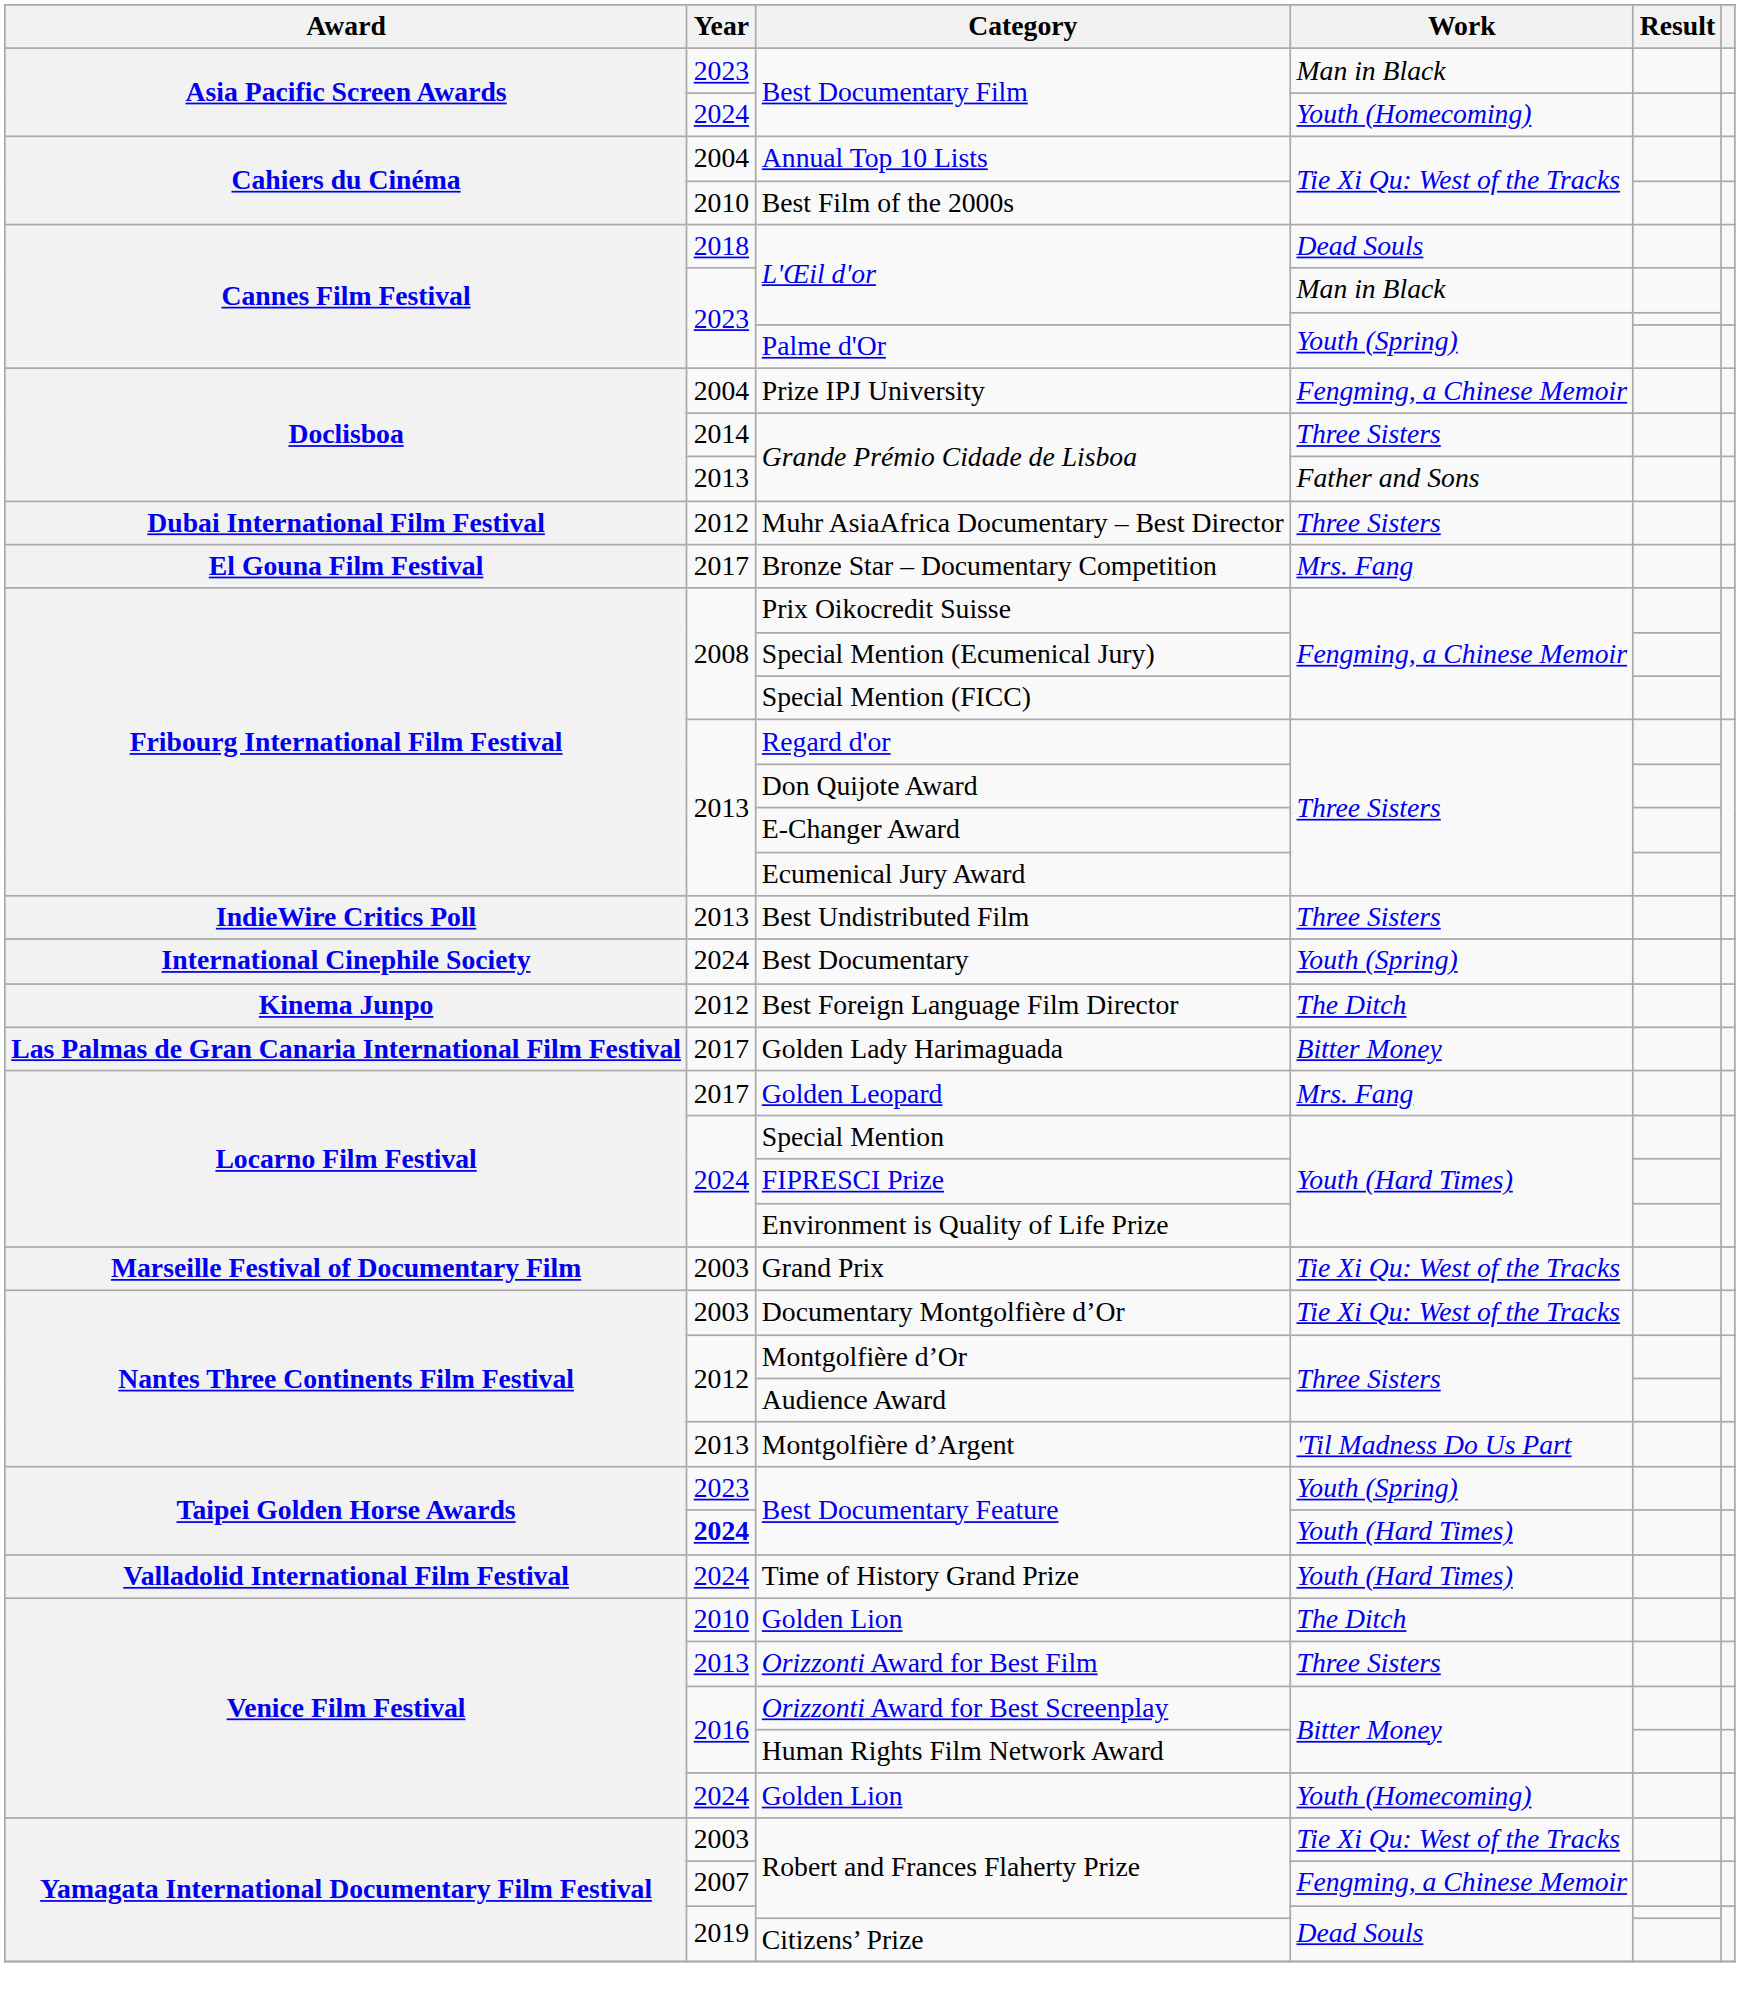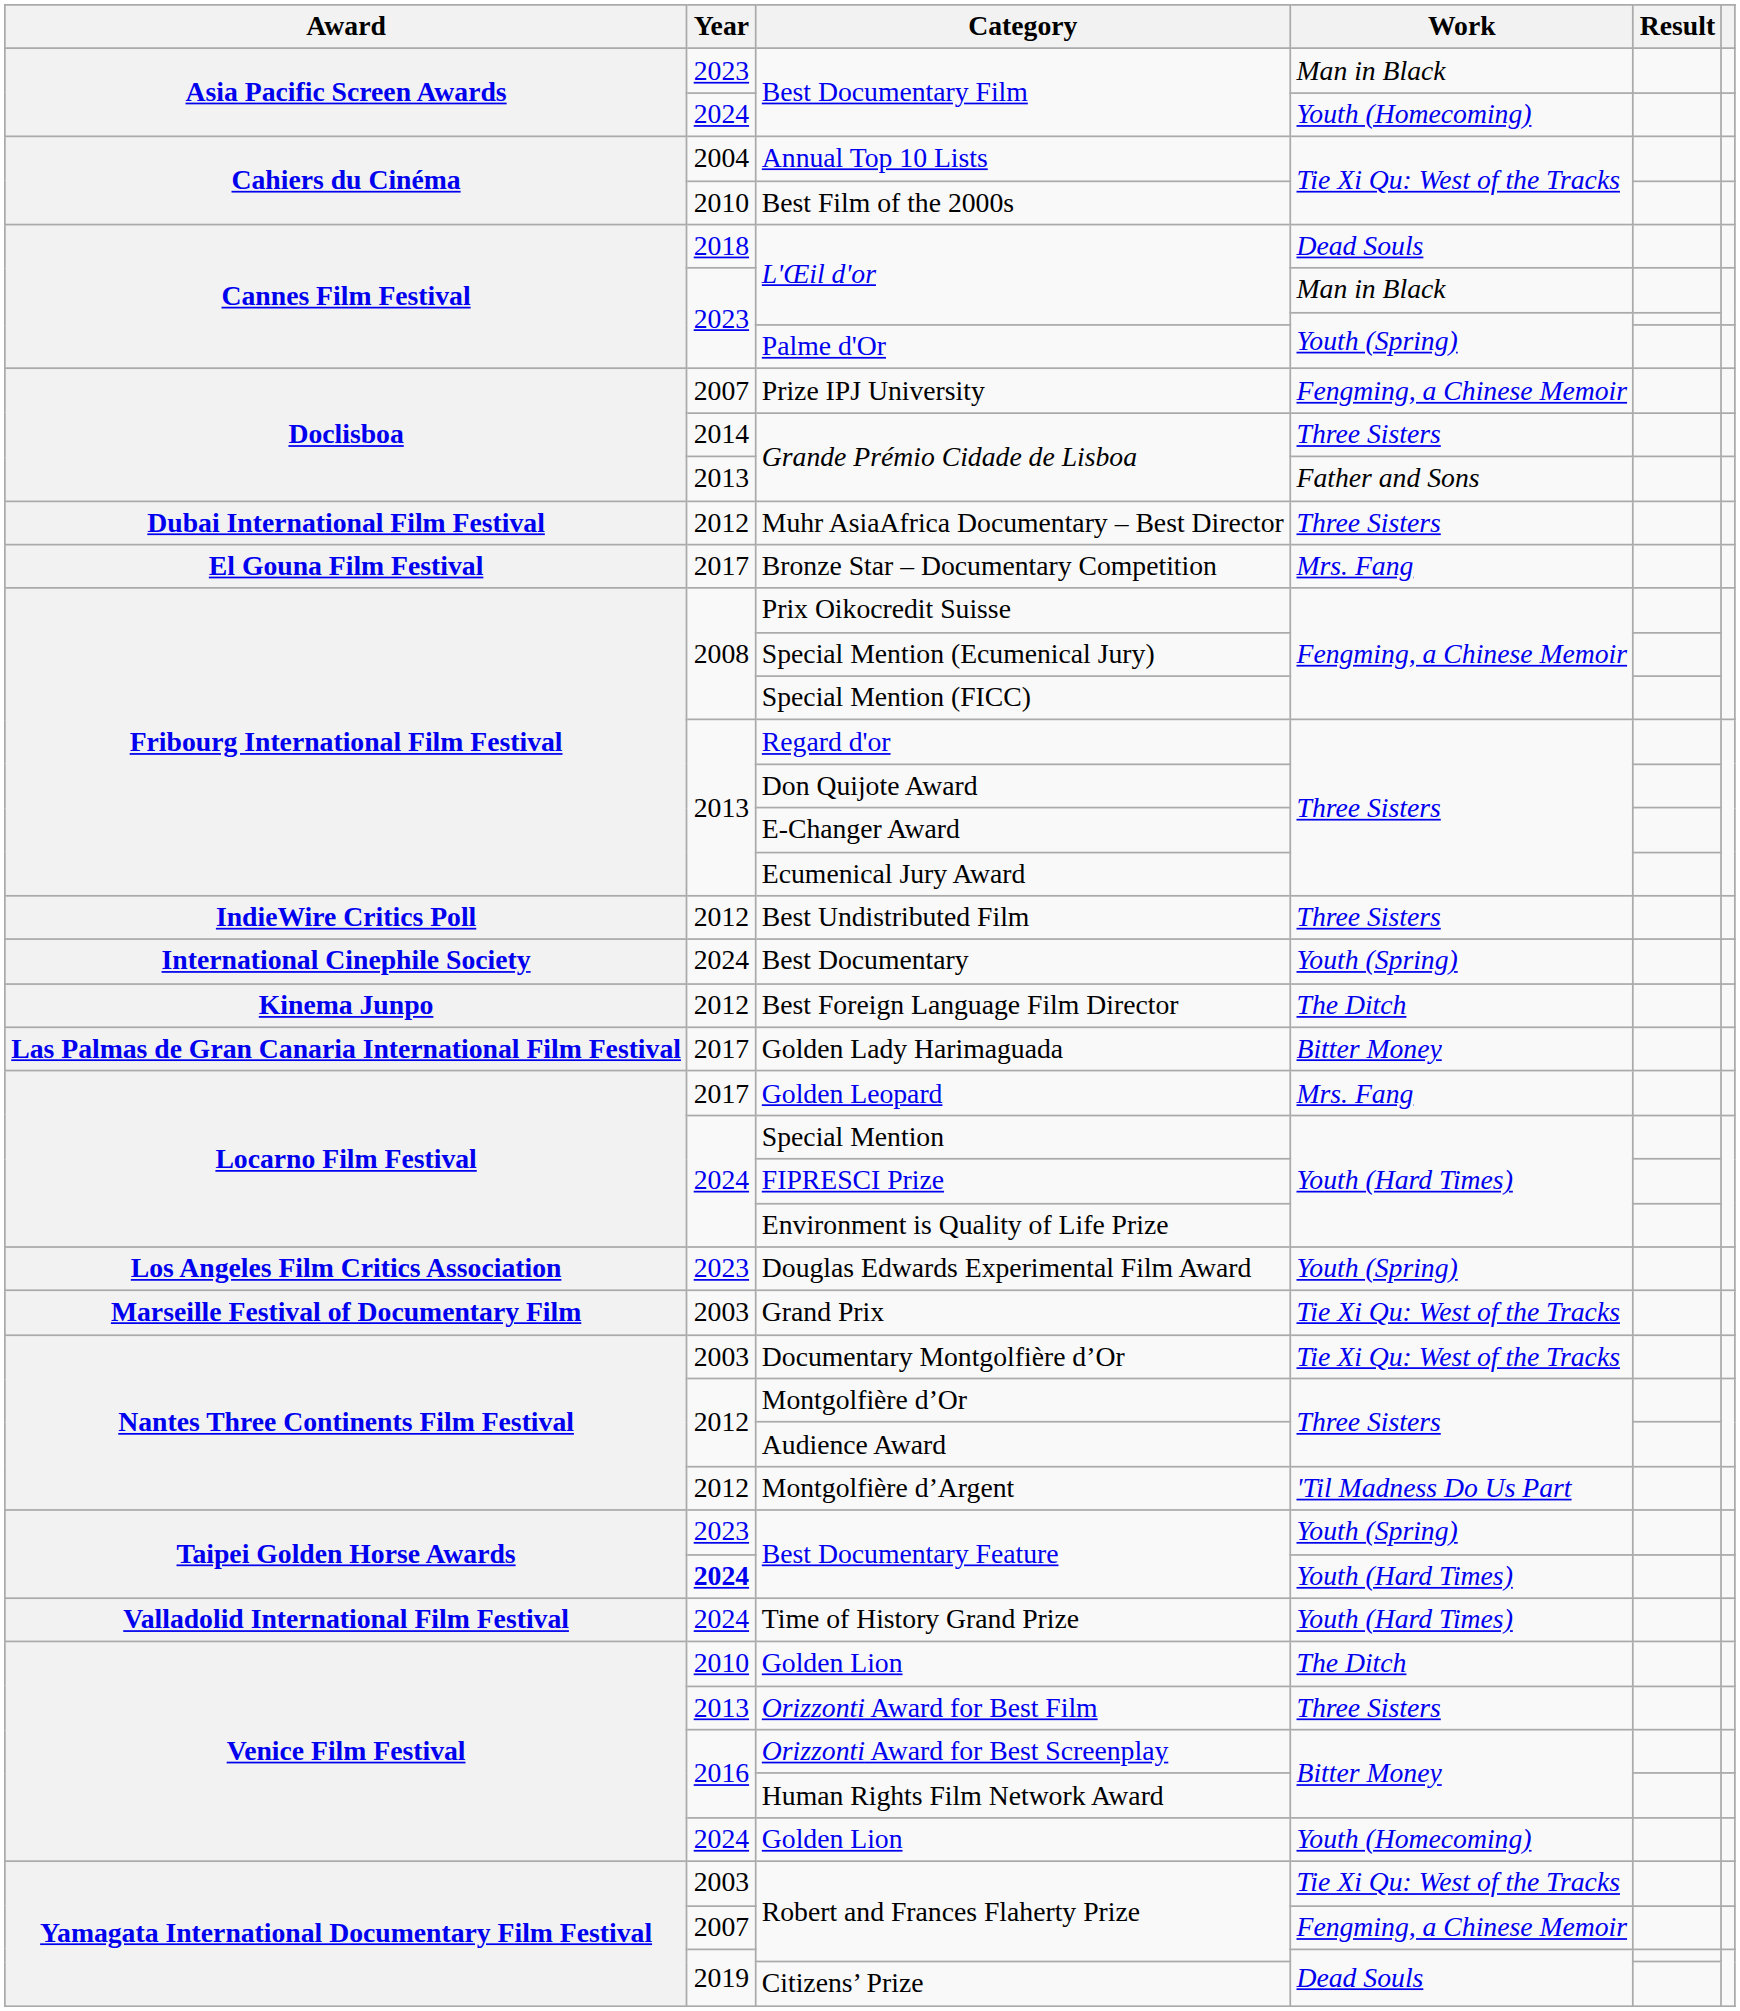 <table class="wikitable sortable plainrowheaders">
 <tr>
 <th scope="col">Award</th>
 <th scope="col">Year</th>
 <th scope="col">Category</th>
 <th scope="col">Work</th>
 <th scope="col">Result</th>
 <th scope="col" class="unsortable"></th>
 </tr>
 <tr>
 <th rowspan="2" scope="row"><a href='#'>Asia Pacific Screen Awards</a></th>
 <td><a href='#'>2023</a></td>
 <td rowspan="2"><a href='#'>Best Documentary Film</a></td>
 <td><em>Man in Black</em></td>
 <td></td>
 <td></td>
 </tr>
 <tr>
 <td><a href='#'>2024</a></td>
 <td><em><a href='#'>Youth (Homecoming)</a></em></td>
 <td></td>
 <td></td>
 </tr>
 <tr>
 <th rowspan="2" scope="row"><a href='#'>Cahiers du Cinéma</a></th>
 <td>2004</td>
 <td><a href='#'>Annual Top 10 Lists</a></td>
 <td rowspan="2"><em><a href='#'>Tie Xi Qu: West of the Tracks</a></em></td>
 <td></td>
 <td></td>
 </tr>
 <tr>
 <td>2010</td>
 <td>Best Film of the 2000s</td>
 <td></td>
 <td></td>
 </tr>
 <tr>
 <th rowspan="4" scope="row"><a href='#'>Cannes Film Festival</a></th>
 <td><a href='#'>2018</a></td>
 <td rowspan="3"><em><a href='#'>L'Œil d'or</a></em></td>
 <td><em><a href='#'>Dead Souls</a></em></td>
 <td></td>
 <td></td>
 </tr>
 <tr>
 <td rowspan="3"><a href='#'>2023</a></td>
 <td><em>Man in Black</em></td>
 <td></td>
 <td rowspan="2"></td>
 </tr>
 <tr>
 <td rowspan="2"><em><a href='#'>Youth (Spring)</a></em></td>
 <td></td>
 </tr>
 <tr>
 <td><a href='#'>Palme d'Or</a></td>
 <td></td>
 <td></td>
 </tr>
 <tr>
 <th rowspan="3" scope="row"><a href='#'>Doclisboa</a></th>
-<td>2004</td>
+<td>2007</td>
 <td>Prize IPJ University</td>
 <td><em><a href='#'>Fengming, a Chinese Memoir</a></em></td>
 <td></td>
 <td></td>
 </tr>
 <tr>
 <td>2014</td>
 <td rowspan="2"><em>Grande Prémio Cidade de Lisboa</em></td>
 <td><em><a href='#'>Three Sisters</a></em></td>
 <td></td>
 <td></td>
 </tr>
 <tr>
 <td>2013</td>
 <td><em>Father and Sons</em></td>
 <td></td>
 <td></td>
 </tr>
 <tr>
 <th scope="row"><a href='#'>Dubai International Film Festival</a></th>
 <td>2012</td>
 <td>Muhr AsiaAfrica Documentary – Best Director</td>
 <td><em><a href='#'>Three Sisters</a></em></td>
 <td></td>
 <td></td>
 </tr>
 <tr>
 <th scope="row"><a href='#'>El Gouna Film Festival</a></th>
 <td>2017</td>
 <td>Bronze Star – Documentary Competition</td>
 <td><em><a href='#'>Mrs. Fang</a></em></td>
 <td></td>
 <td></td>
 </tr>
 <tr>
 <th rowspan="7" scope="row"><a href='#'>Fribourg International Film Festival</a></th>
 <td rowspan="3">2008</td>
 <td>Prix Oikocredit Suisse</td>
 <td rowspan="3"><em><a href='#'>Fengming, a Chinese Memoir</a></em></td>
 <td></td>
 <td rowspan="3"></td>
 </tr>
 <tr>
 <td>Special Mention (Ecumenical Jury)</td>
 <td></td>
 </tr>
 <tr>
 <td>Special Mention (FICC)</td>
 <td></td>
 </tr>
 <tr>
 <td rowspan="4">2013</td>
 <td><a href='#'>Regard d'or</a></td>
 <td rowspan="4"><em><a href='#'>Three Sisters</a></em></td>
 <td></td>
 <td rowspan="4"></td>
 </tr>
 <tr>
 <td>Don Quijote Award</td>
 <td></td>
 </tr>
 <tr>
 <td>E-Changer Award</td>
 <td></td>
 </tr>
 <tr>
 <td>Ecumenical Jury Award</td>
 <td></td>
 </tr>
 <tr>
 <th scope="row"><a href='#'>IndieWire Critics Poll</a></th>
-<td>2013</td>
+<td>2012</td>
 <td>Best Undistributed Film</td>
 <td><em><a href='#'>Three Sisters</a></em></td>
 <td></td>
 <td></td>
 </tr>
 <tr>
 <th scope="row"><a href='#'>International Cinephile Society</a></th>
 <td>2024</td>
 <td>Best Documentary</td>
 <td><em><a href='#'>Youth (Spring)</a></em></td>
 <td></td>
 <td></td>
 </tr>
 <tr>
 <th scope="row"><a href='#'>Kinema Junpo</a></th>
 <td>2012</td>
 <td>Best Foreign Language Film Director</td>
 <td><em><a href='#'>The Ditch</a></em></td>
 <td></td>
 <td></td>
 </tr>
 <tr>
 <th scope="row"><a href='#'>Las Palmas de Gran Canaria International Film Festival</a></th>
 <td>2017</td>
 <td>Golden Lady Harimaguada</td>
 <td><em><a href='#'>Bitter Money</a></em></td>
 <td></td>
 <td></td>
 </tr>
 <tr>
 <th rowspan="4" scope="row"><a href='#'>Locarno Film Festival</a></th>
 <td>2017</td>
 <td><a href='#'>Golden Leopard</a></td>
 <td><em><a href='#'>Mrs. Fang</a></em></td>
 <td></td>
 <td></td>
 </tr>
 <tr>
 <td rowspan="3"><a href='#'>2024</a></td>
 <td>Special Mention</td>
 <td rowspan="3"><em><a href='#'>Youth (Hard Times)</a></em></td>
 <td></td>
 <td rowspan="3"></td>
 </tr>
 <tr>
 <td><a href='#'>FIPRESCI Prize</a></td>
 <td></td>
 </tr>
 <tr>
 <td>Environment is Quality of Life Prize</td>
 <td></td>
 </tr>
 <tr>
+<th scope="row"><a href='#'>Los Angeles Film Critics Association</a></th>
+<td><a href='#'>2023</a></td>
+<td>Douglas Edwards Experimental Film Award</td>
+<td><em><a href='#'>Youth (Spring)</a></em></td>
+<td></td>
+<td></td>
+</tr>
+<tr>
 <th scope="row"><a href='#'>Marseille Festival of Documentary Film</a></th>
 <td>2003</td>
 <td>Grand Prix</td>
 <td><em><a href='#'>Tie Xi Qu: West of the Tracks</a></em></td>
 <td></td>
 <td></td>
 </tr>
 <tr>
 <th rowspan="4" scope="row"><a href='#'>Nantes Three Continents Film Festival</a></th>
 <td>2003</td>
 <td>Documentary Montgolfière d’Or</td>
 <td><em><a href='#'>Tie Xi Qu: West of the Tracks</a></em></td>
 <td></td>
 <td></td>
 </tr>
 <tr>
 <td rowspan="2">2012</td>
 <td>Montgolfière d’Or</td>
 <td rowspan="2"><em><a href='#'>Three Sisters</a></em></td>
 <td></td>
 <td rowspan="2"></td>
 </tr>
 <tr>
 <td>Audience Award</td>
 <td></td>
 </tr>
 <tr>
-<td>2013</td>
+<td>2012</td>
 <td>Montgolfière d’Argent</td>
 <td><em><a href='#'>'Til Madness Do Us Part</a></em></td>
 <td></td>
 <td></td>
 </tr>
 <tr>
 <th rowspan="2" scope="row"><a href='#'>Taipei Golden Horse Awards</a></th>
 <td><a href='#'>2023</a></td>
 <td rowspan="2"><a href='#'>Best Documentary Feature</a></td>
 <td><em><a href='#'>Youth (Spring)</a></em></td>
 <td></td>
 <td></td>
 </tr>
 <tr>
 <td><strong><a href='#'>2024</a></strong></td>
 <td><em><a href='#'>Youth (Hard Times)</a></em></td>
 <td></td>
 <td></td>
 </tr>
 <tr>
 <th scope="row"><a href='#'>Valladolid International Film Festival</a></th>
 <td><a href='#'>2024</a></td>
 <td>Time of History Grand Prize</td>
 <td><em><a href='#'>Youth (Hard Times)</a></em></td>
 <td></td>
 <td></td>
 </tr>
 <tr>
 <th rowspan="5" scope="row"><a href='#'>Venice Film Festival</a></th>
 <td><a href='#'>2010</a></td>
 <td><a href='#'>Golden Lion</a></td>
 <td><em><a href='#'>The Ditch</a></em></td>
 <td></td>
 <td></td>
 </tr>
 <tr>
 <td><a href='#'>2013</a></td>
 <td><a href='#'><em>Orizzonti</em> Award for Best Film</a></td>
 <td><em><a href='#'>Three Sisters</a></em></td>
 <td></td>
 <td></td>
 </tr>
 <tr>
 <td rowspan="2"><a href='#'>2016</a></td>
 <td><a href='#'><em>Orizzonti</em> Award for Best Screenplay</a></td>
 <td rowspan="2"><em><a href='#'>Bitter Money</a></em></td>
 <td></td>
 <td></td>
 </tr>
 <tr>
 <td>Human Rights Film Network Award</td>
 <td></td>
 <td></td>
 </tr>
 <tr>
 <td><a href='#'>2024</a></td>
 <td><a href='#'>Golden Lion</a></td>
 <td><em><a href='#'>Youth (Homecoming)</a></em></td>
 <td></td>
 <td></td>
 </tr>
 <tr>
 <th rowspan="4" scope="row"><a href='#'>Yamagata International Documentary Film Festival</a></th>
 <td>2003</td>
 <td rowspan="3">Robert and Frances Flaherty Prize</td>
 <td><em><a href='#'>Tie Xi Qu: West of the Tracks</a></em></td>
 <td></td>
 <td></td>
 </tr>
 <tr>
 <td>2007</td>
 <td><em><a href='#'>Fengming, a Chinese Memoir</a></em></td>
 <td></td>
 <td></td>
 </tr>
 <tr>
 <td rowspan="2">2019</td>
 <td rowspan="2"><em><a href='#'>Dead Souls</a></em></td>
 <td></td>
 <td rowspan="2"></td>
 </tr>
 <tr>
 <td>Citizens’ Prize</td>
 <td></td>
 </tr>
 <tr>
 </tr>
 </table>
